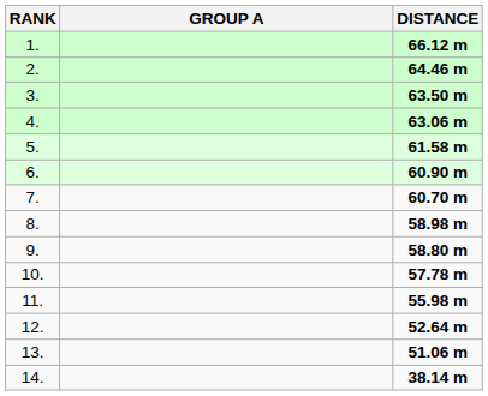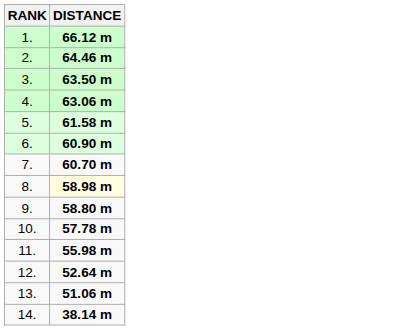 <table class="wikitable" style="border-collapse: collapse; font-size: 90%;">
 <tr>
 <th>RANK</th>
-<th style="width: 20em">GROUP A</th>
 <th style="width: 5em">DISTANCE</th>
 </tr>
 <tr bgcolor=#CCFFCC>
 <td align="center">1.</td>
-<td></td>
 <td align="center"><strong>66.12 m</strong></td>
 </tr>
 <tr bgcolor=#CCFFCC>
 <td align="center">2.</td>
-<td></td>
 <td align="center"><strong>64.46 m  </strong></td>
 </tr>
 <tr bgcolor=#CCFFCC>
 <td align="center">3.</td>
-<td></td>
 <td align="center"><strong>63.50 m  </strong></td>
 </tr>
 <tr bgcolor=#CCFFCC>
 <td align="center">4.</td>
-<td></td>
 <td align="center"><strong>63.06 m  </strong></td>
 </tr>
 <tr bgcolor=#DDFFDD>
 <td align="center">5.</td>
-<td></td>
 <td align="center"><strong>61.58 m</strong></td>
 </tr>
 <tr bgcolor=#DDFFDD>
 <td align="center">6.</td>
-<td></td>
 <td align="center"><strong>60.90 m </strong></td>
 </tr>
 <tr>
 <td align="center">7.</td>
-<td></td>
 <td align="center"><strong>60.70 m</strong></td>
 </tr>
 <tr>
 <td align="center">8.</td>
-<td></td>
-<td align="center"><strong>58.98 m</strong></td>
+<td align="center" style="background: lightyellow;"><strong>58.98 m</strong></td>
 </tr>
 <tr>
 <td align="center">9.</td>
-<td></td>
 <td align="center"><strong>58.80 m</strong></td>
 </tr>
 <tr>
 <td align="center">10.</td>
-<td></td>
 <td align="center"><strong>57.78 m</strong></td>
 </tr>
 <tr>
 <td align="center">11.</td>
-<td></td>
 <td align="center"><strong>55.98 m</strong></td>
 </tr>
 <tr>
 <td align="center">12.</td>
-<td></td>
 <td align="center"><strong>52.64 m</strong></td>
 </tr>
 <tr>
 <td align="center">13.</td>
-<td></td>
 <td align="center"><strong>51.06 m</strong></td>
 </tr>
 <tr>
 <td align="center">14.</td>
-<td></td>
 <td align="center"><strong>38.14 m</strong></td>
 </tr>
 </table>
